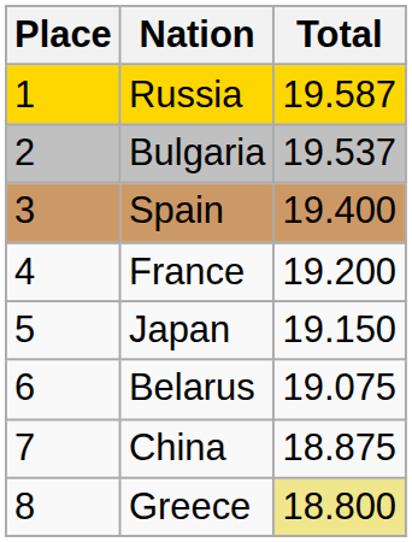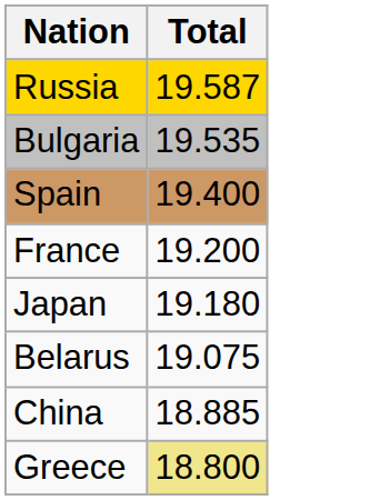 <table class="wikitable">
 <tr>
-<th>Place</th>
 <th>Nation</th>
 <th>Total</th>
 </tr>
 <tr bgcolor=gold>
-<td>1</td>
 <td> Russia</td>
 <td>19.587</td>
 </tr>
 <tr bgcolor=silver>
-<td>2</td>
 <td> Bulgaria</td>
-<td>19.537</td>
+<td>19.535</td>
 </tr>
 <tr bgcolor=cc9966>
-<td>3</td>
 <td> Spain</td>
 <td>19.400</td>
 </tr>
 <tr>
-<td>4</td>
 <td> France</td>
 <td>19.200</td>
 </tr>
 <tr>
-<td>5</td>
 <td> Japan</td>
-<td>19.150</td>
+<td>19.180</td>
 </tr>
 <tr>
-<td>6</td>
 <td> Belarus</td>
 <td>19.075</td>
 </tr>
 <tr>
-<td>7</td>
 <td> China</td>
-<td>18.875</td>
+<td>18.885</td>
 </tr>
 <tr>
-<td>8</td>
 <td> Greece</td>
 <td style="background: khaki;">18.800</td>
 </tr>
 </table>
